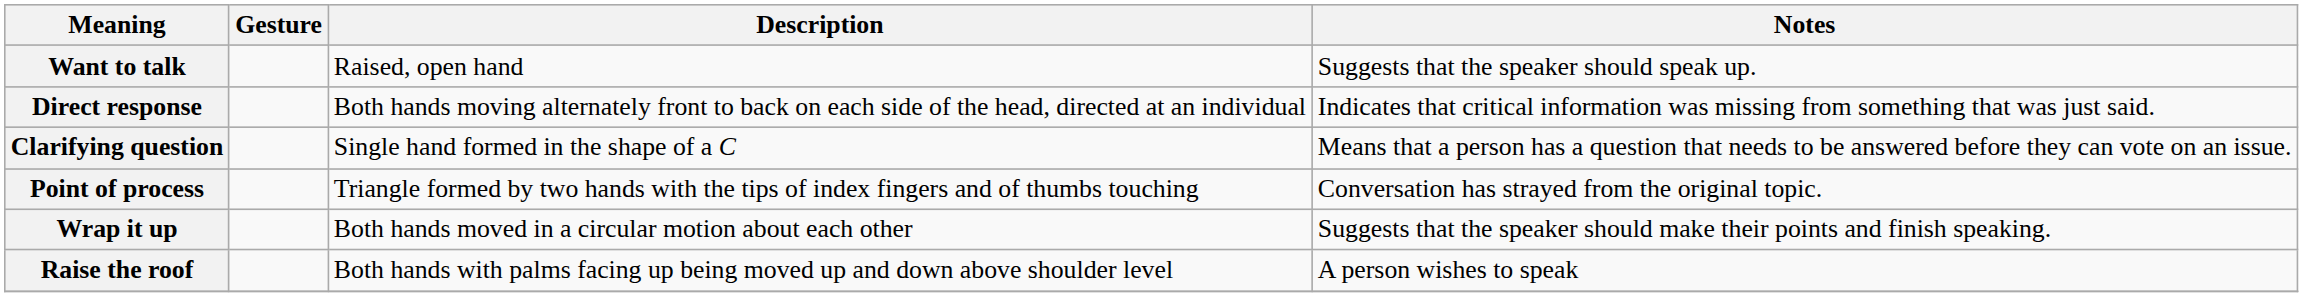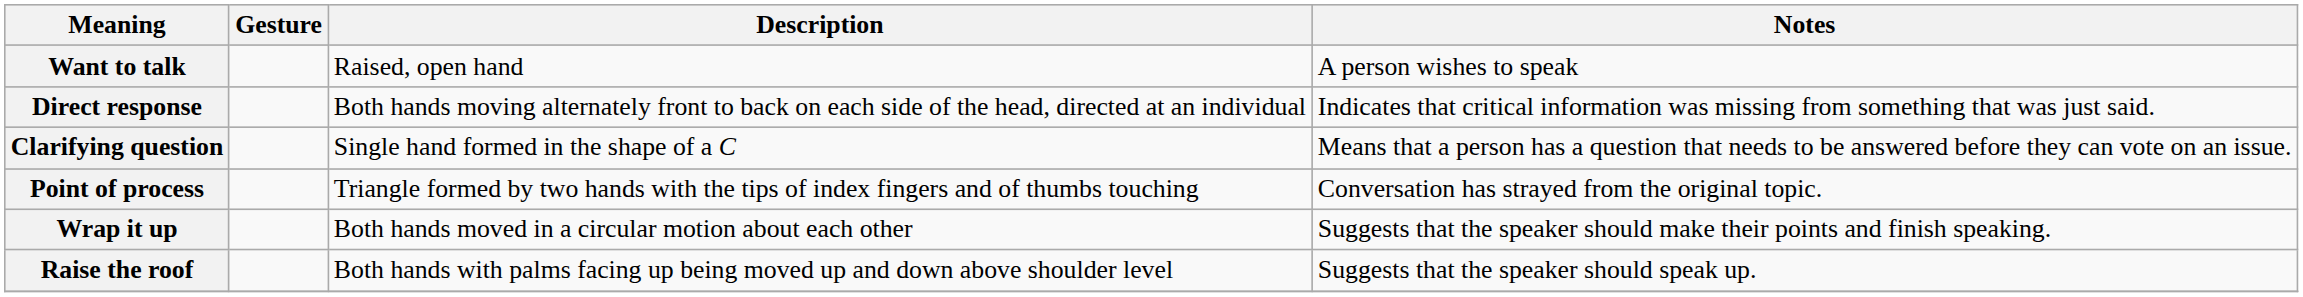 <table class="wikitable">
 <tr>
 <th>Meaning</th>
 <th>Gesture</th>
 <th>Description</th>
 <th>Notes</th>
 </tr>
 <tr>
 <th>Want to talk</th>
 <td></td>
 <td>Raised, open hand</td>
-<td>Suggests that the speaker should speak up.</td>
+<td>A person wishes to speak</td>
 </tr>
 <tr>
 <th>Direct response</th>
 <td></td>
 <td>Both hands moving alternately front to back on each side of the head, directed at an individual</td>
 <td>Indicates that critical information was missing from something that was just said.</td>
 </tr>
 <tr>
 <th>Clarifying question</th>
 <td></td>
 <td>Single hand formed in the shape of a <em>C</em></td>
 <td>Means that a person has a question that needs to be answered before they can vote on an issue.</td>
 </tr>
 <tr>
 <th>Point of process</th>
 <td></td>
 <td>Triangle formed by two hands with the tips of index fingers and of thumbs touching</td>
 <td>Conversation has strayed from the original topic.</td>
 </tr>
 <tr>
 <th>Wrap it up</th>
 <td></td>
 <td>Both hands moved in a circular motion about each other</td>
 <td>Suggests that the speaker should make their points and finish speaking.</td>
 </tr>
 <tr>
 <th>Raise the roof</th>
 <td></td>
 <td>Both hands with palms facing up being moved up and down above shoulder level</td>
-<td>A person wishes to speak</td>
+<td>Suggests that the speaker should speak up.</td>
 </tr>
 <tr>
 </tr>
 </table>
